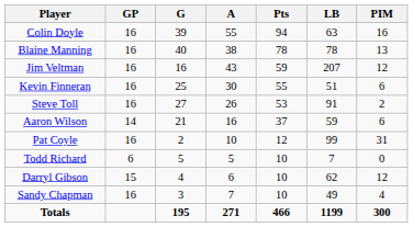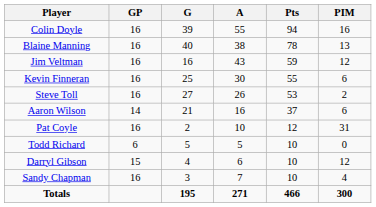 <table class="wikitable sortable">
 <tr align=center>
 <th width="20%">Player</th>
 <th width="10%">GP</th>
 <th width="10%">G</th>
 <th width="10%">A</th>
 <th width="10%">Pts</th>
-<th width="10%">LB</th>
 <th width="10%">PIM</th>
 </tr>
 <tr align=center>
 <td><a href='#'>Colin Doyle</a></td>
 <td>16</td>
 <td>39</td>
 <td>55</td>
 <td>94</td>
-<td>63</td>
 <td>16</td>
 </tr>
 <tr align=center>
 <td><a href='#'>Blaine Manning</a></td>
 <td>16</td>
 <td>40</td>
 <td>38</td>
-<td>78</td>
 <td>78</td>
 <td>13</td>
 </tr>
 <tr align=center>
 <td><a href='#'>Jim Veltman</a></td>
 <td>16</td>
 <td>16</td>
 <td>43</td>
 <td>59</td>
-<td>207</td>
 <td>12</td>
 </tr>
 <tr align=center>
 <td><a href='#'>Kevin Finneran</a></td>
 <td>16</td>
 <td>25</td>
 <td>30</td>
 <td>55</td>
-<td>51</td>
 <td>6</td>
 </tr>
 <tr align=center>
 <td><a href='#'>Steve Toll</a></td>
 <td>16</td>
 <td>27</td>
 <td>26</td>
 <td>53</td>
-<td>91</td>
 <td>2</td>
 </tr>
 <tr align=center>
 <td><a href='#'>Aaron Wilson</a></td>
 <td>14</td>
 <td>21</td>
 <td>16</td>
 <td>37</td>
-<td>59</td>
 <td>6</td>
 </tr>
 <tr align=center>
 <td><a href='#'>Pat Coyle</a></td>
 <td>16</td>
 <td>2</td>
 <td>10</td>
 <td>12</td>
-<td>99</td>
 <td>31</td>
 </tr>
 <tr align=center>
 <td><a href='#'>Todd Richard</a></td>
 <td>6</td>
 <td>5</td>
 <td>5</td>
 <td>10</td>
-<td>7</td>
 <td>0</td>
 </tr>
 <tr align=center>
 <td><a href='#'>Darryl Gibson</a></td>
 <td>15</td>
 <td>4</td>
 <td>6</td>
 <td>10</td>
-<td>62</td>
 <td>12</td>
 </tr>
 <tr align=center>
 <td><a href='#'>Sandy Chapman</a></td>
 <td>16</td>
 <td>3</td>
 <td>7</td>
 <td>10</td>
-<td>49</td>
 <td>4</td>
 </tr>
 <tr align=center>
 <td><strong>Totals</strong></td>
 <td></td>
 <td><strong>195</strong></td>
 <td><strong>271</strong></td>
 <td><strong>466</strong></td>
-<td><strong>1199</strong></td>
 <td><strong>300</strong></td>
 </tr>
 </table>
